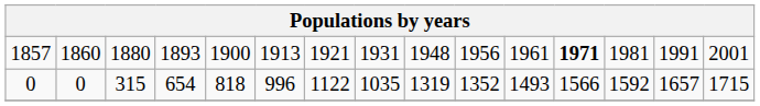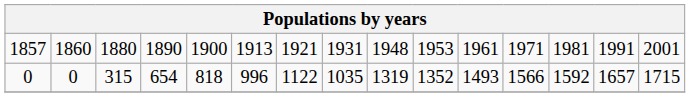 <table class="wikitable" style="margin: 0.5em auto; text-align: center;">
 <tr>
 <th colspan="15">Populations by years</th>
 </tr>
 <tr>
 <td>1857</td>
 <td>1860</td>
 <td>1880</td>
-<td>1893</td>
+<td>1890</td>
 <td>1900</td>
 <td>1913</td>
 <td>1921</td>
 <td>1931</td>
 <td>1948</td>
-<td>1956</td>
+<td>1953</td>
 <td>1961</td>
-<td><strong>1971</strong></td>
+<td>1971</td>
 <td>1981</td>
 <td>1991</td>
 <td>2001</td>
 </tr>
 <tr>
 <td>0</td>
 <td>0</td>
 <td>315</td>
 <td>654</td>
 <td>818</td>
 <td>996</td>
 <td>1122</td>
 <td>1035</td>
 <td>1319</td>
 <td>1352</td>
 <td>1493</td>
 <td>1566</td>
 <td>1592</td>
 <td>1657</td>
 <td>1715</td>
 </tr>
 <tr>
 </tr>
 </table>
